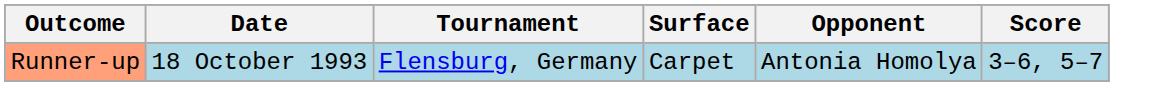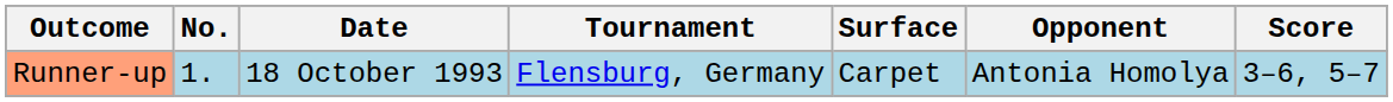 <table class="sortable wikitable" style=font-size:97%>
 <tr>
 <th>Outcome</th>
+<th>No.</th>
 <th>Date</th>
 <th>Tournament</th>
 <th>Surface</th>
 <th>Opponent</th>
 <th>Score</th>
 </tr>
 <tr style="background:lightblue;">
 <td style="background:#ffa07a;">Runner-up</td>
+<td>1.</td>
 <td>18 October 1993</td>
 <td><a href='#'>Flensburg</a>, Germany</td>
 <td>Carpet</td>
 <td> Antonia Homolya</td>
 <td>3–6, 5–7</td>
 </tr>
 </table>
